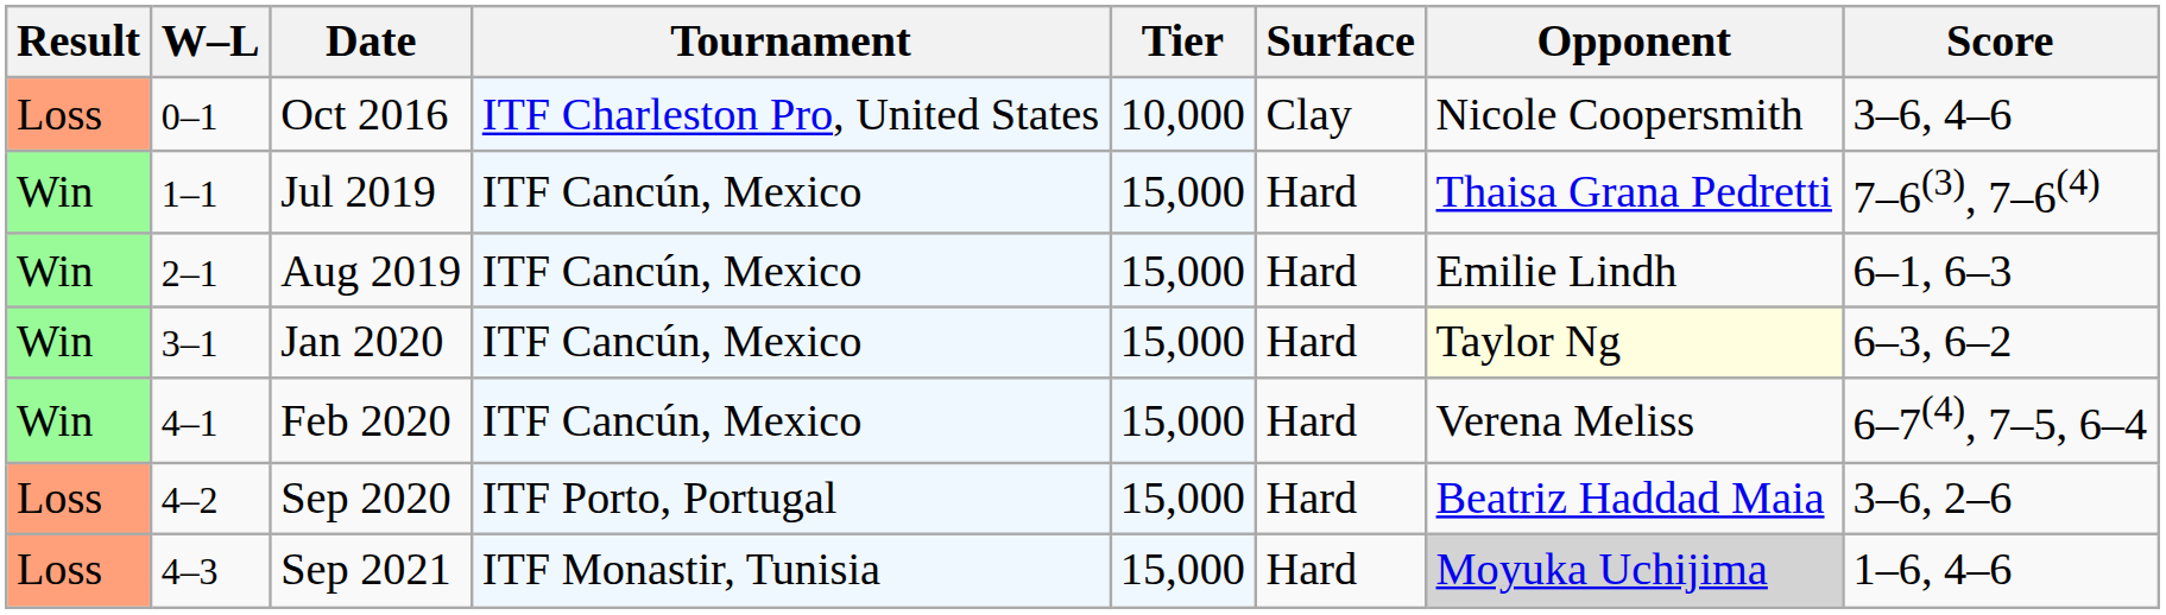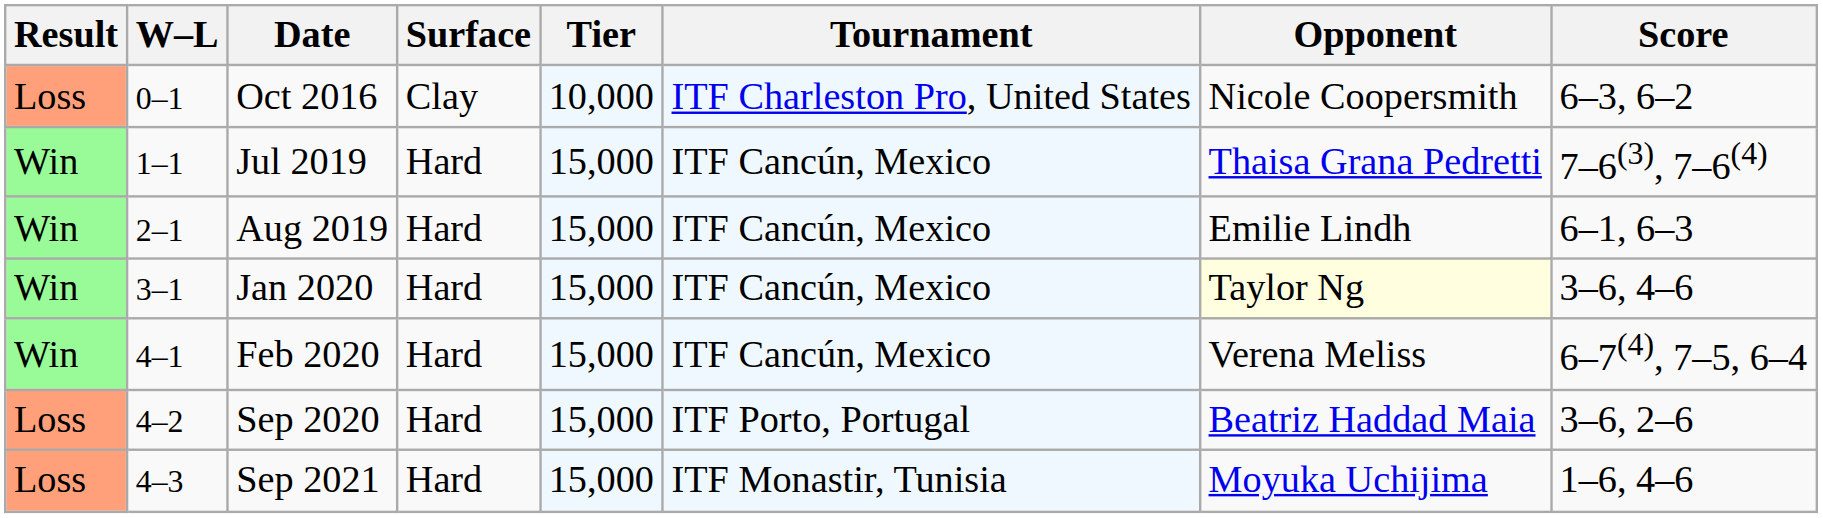 <table class="sortable wikitable">
 <tr>
 <th>Result</th>
 <th class="unsortable">W–L</th>
 <th>Date</th>
+<th>Surface</th>
+<th>Tier</th>
 <th>Tournament</th>
-<th>Tier</th>
-<th>Surface</th>
 <th>Opponent</th>
 <th class="unsortable">Score</th>
 </tr>
 <tr>
 <td style="background:#ffa07a;">Loss</td>
 <td><small>0–1</small></td>
 <td>Oct 2016</td>
+<td>Clay</td>
+<td style="background:#f0f8ff;">10,000</td>
 <td style="background:#f0f8ff;"><a href='#'>ITF Charleston Pro</a>, United States</td>
-<td style="background:#f0f8ff;">10,000</td>
-<td>Clay</td>
 <td> Nicole Coopersmith</td>
-<td>3–6, 4–6</td>
+<td>6–3, 6–2</td>
 </tr>
 <tr>
 <td style="background:#98fb98;">Win</td>
 <td><small>1–1</small></td>
 <td>Jul 2019</td>
+<td>Hard</td>
+<td style="background:#f0f8ff;">15,000</td>
 <td style="background:#f0f8ff;">ITF Cancún, Mexico</td>
-<td style="background:#f0f8ff;">15,000</td>
-<td>Hard</td>
 <td> <a href='#'>Thaisa Grana Pedretti</a></td>
 <td>7–6<sup>(3)</sup>, 7–6<sup>(4)</sup></td>
 </tr>
 <tr>
 <td style="background:#98fb98;">Win</td>
 <td><small>2–1</small></td>
 <td>Aug 2019</td>
+<td>Hard</td>
+<td style="background:#f0f8ff;">15,000</td>
 <td style="background:#f0f8ff;">ITF Cancún, Mexico</td>
-<td style="background:#f0f8ff;">15,000</td>
-<td>Hard</td>
 <td> Emilie Lindh</td>
 <td>6–1, 6–3</td>
 </tr>
 <tr>
 <td style="background:#98fb98;">Win</td>
 <td><small>3–1</small></td>
 <td>Jan 2020</td>
+<td>Hard</td>
+<td style="background:#f0f8ff;">15,000</td>
 <td style="background:#f0f8ff;">ITF Cancún, Mexico</td>
-<td style="background:#f0f8ff;">15,000</td>
-<td>Hard</td>
 <td style="background: lightyellow;"> Taylor Ng</td>
-<td>6–3, 6–2</td>
+<td>3–6, 4–6</td>
 </tr>
 <tr>
 <td style="background:#98fb98;">Win</td>
 <td><small>4–1</small></td>
 <td>Feb 2020</td>
+<td>Hard</td>
+<td style="background:#f0f8ff;">15,000</td>
 <td style="background:#f0f8ff;">ITF Cancún, Mexico</td>
-<td style="background:#f0f8ff;">15,000</td>
-<td>Hard</td>
 <td> Verena Meliss</td>
 <td>6–7<sup>(4)</sup>, 7–5, 6–4</td>
 </tr>
 <tr>
 <td style="background:#ffa07a;">Loss</td>
 <td><small>4–2</small></td>
 <td>Sep 2020</td>
+<td>Hard</td>
+<td style="background:#f0f8ff;">15,000</td>
 <td style="background:#f0f8ff;">ITF Porto, Portugal</td>
-<td style="background:#f0f8ff;">15,000</td>
-<td>Hard</td>
 <td> <a href='#'>Beatriz Haddad Maia</a></td>
 <td>3–6, 2–6</td>
 </tr>
 <tr>
 <td style="background:#ffa07a;">Loss</td>
 <td><small>4–3</small></td>
 <td>Sep 2021</td>
+<td>Hard</td>
+<td style="background:#f0f8ff;">15,000</td>
 <td style="background:#f0f8ff;">ITF Monastir, Tunisia</td>
-<td style="background:#f0f8ff;">15,000</td>
-<td>Hard</td>
-<td style="background: lightgrey;"> <a href='#'>Moyuka Uchijima</a></td>
+<td> <a href='#'>Moyuka Uchijima</a></td>
 <td>1–6, 4–6</td>
 </tr>
 </table>
